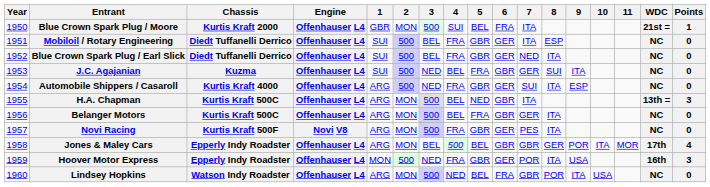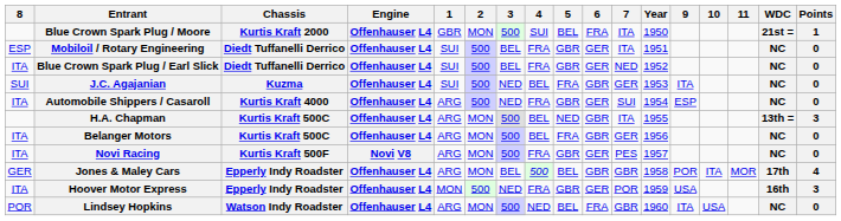 <table class="wikitable" style="text-align:center; font-size:90%">
 <tr>
-<th>Year</th>
+<th>8</th>
 <th>Entrant</th>
 <th>Chassis</th>
 <th>Engine</th>
 <th>1</th>
 <th>2</th>
 <th>3</th>
 <th>4</th>
 <th>5</th>
 <th>6</th>
 <th>7</th>
-<th>8</th>
+<th>Year</th>
 <th>9</th>
 <th>10</th>
 <th>11</th>
 <th>WDC</th>
 <th>Points</th>
 </tr>
 <tr>
-<td><a href='#'>1950</a></td>
+<td></td>
 <th>Blue Crown Spark Plug / Moore</th>
 <th><a href='#'>Kurtis Kraft</a> 2000</th>
 <th><a href='#'>Offenhauser</a> <a href='#'>L4</a></th>
 <td><a href='#'>GBR</a><br></td>
 <td><a href='#'>MON</a><br></td>
 <td style="background:#DFFFDF;"><a href='#'>500</a><br></td>
 <td><a href='#'>SUI</a><br></td>
 <td><a href='#'>BEL</a><br></td>
 <td><a href='#'>FRA</a><br></td>
 <td><a href='#'>ITA</a><br></td>
-<td></td>
+<td><a href='#'>1950</a></td>
 <td></td>
 <td></td>
 <td></td>
 <th>21st =</th>
 <th>1</th>
 </tr>
 <tr>
-<td><a href='#'>1951</a></td>
+<td><a href='#'>ESP</a><br></td>
 <th><a href='#'>Mobiloil</a> / Rotary Engineering</th>
 <th><a href='#'>Diedt</a> Tuffanelli Derrico</th>
 <th><a href='#'>Offenhauser</a> <a href='#'>L4</a></th>
 <td><a href='#'>SUI</a><br></td>
 <td style="background:#CFCFFF;"><a href='#'>500</a><br></td>
 <td><a href='#'>BEL</a><br></td>
 <td><a href='#'>FRA</a><br></td>
 <td><a href='#'>GBR</a><br></td>
 <td><a href='#'>GER</a><br></td>
 <td><a href='#'>ITA</a><br></td>
-<td><a href='#'>ESP</a><br></td>
+<td><a href='#'>1951</a></td>
 <td></td>
 <td></td>
 <td></td>
 <th>NC</th>
 <th>0</th>
 </tr>
 <tr>
-<td><a href='#'>1952</a></td>
+<td><a href='#'>ITA</a><br></td>
 <th>Blue Crown Spark Plug / Earl Slick</th>
 <th><a href='#'>Diedt</a> Tuffanelli Derrico</th>
 <th><a href='#'>Offenhauser</a> <a href='#'>L4</a></th>
 <td><a href='#'>SUI</a><br></td>
 <td style="background:#CFCFFF;"><a href='#'>500</a><br></td>
 <td><a href='#'>BEL</a><br></td>
 <td><a href='#'>FRA</a><br></td>
 <td><a href='#'>GBR</a><br></td>
 <td><a href='#'>GER</a><br></td>
 <td><a href='#'>NED</a><br></td>
-<td><a href='#'>ITA</a><br></td>
+<td><a href='#'>1952</a></td>
 <td></td>
 <td></td>
 <td></td>
 <th>NC</th>
 <th>0</th>
 </tr>
 <tr>
-<td><a href='#'>1953</a></td>
+<td><a href='#'>SUI</a><br></td>
 <th><a href='#'>J.C. Agajanian</a></th>
 <th><a href='#'>Kuzma</a></th>
 <th><a href='#'>Offenhauser</a> <a href='#'>L4</a></th>
 <td><a href='#'>SUI</a><br></td>
 <td style="background:#CFCFFF;"><a href='#'>500</a><br></td>
 <td><a href='#'>NED</a><br></td>
 <td><a href='#'>BEL</a><br></td>
 <td><a href='#'>FRA</a><br></td>
 <td><a href='#'>GBR</a><br></td>
 <td><a href='#'>GER</a><br></td>
-<td><a href='#'>SUI</a><br></td>
+<td><a href='#'>1953</a></td>
 <td><a href='#'>ITA</a><br></td>
 <td></td>
 <td></td>
 <th>NC</th>
 <th>0</th>
 </tr>
 <tr>
-<td><a href='#'>1954</a></td>
+<td><a href='#'>ITA</a><br></td>
 <th>Automobile Shippers / Casaroll</th>
 <th><a href='#'>Kurtis Kraft</a> 4000</th>
 <th><a href='#'>Offenhauser</a> <a href='#'>L4</a></th>
 <td><a href='#'>ARG</a><br></td>
 <td style="background:#CFCFFF;"><a href='#'>500</a><br></td>
 <td><a href='#'>NED</a><br></td>
 <td><a href='#'>FRA</a><br></td>
 <td><a href='#'>GBR</a><br></td>
 <td><a href='#'>GER</a><br></td>
 <td><a href='#'>SUI</a><br></td>
-<td><a href='#'>ITA</a><br></td>
+<td><a href='#'>1954</a></td>
 <td><a href='#'>ESP</a><br></td>
 <td></td>
 <td></td>
 <th>NC</th>
 <th>0</th>
 </tr>
 <tr>
-<td><a href='#'>1955</a></td>
+<td></td>
 <th>H.A. Chapman</th>
 <th><a href='#'>Kurtis Kraft</a> 500C</th>
 <th><a href='#'>Offenhauser</a> <a href='#'>L4</a></th>
 <td><a href='#'>ARG</a><br></td>
 <td><a href='#'>MON</a><br></td>
 <td style="background:#DFDFDF;"><a href='#'>500</a><br></td>
 <td><a href='#'>BEL</a><br></td>
 <td><a href='#'>NED</a><br></td>
 <td><a href='#'>GBR</a><br></td>
 <td><a href='#'>ITA</a><br></td>
-<td></td>
+<td><a href='#'>1955</a></td>
 <td></td>
 <td></td>
 <td></td>
 <th>13th =</th>
 <th>3</th>
 </tr>
 <tr>
-<td><a href='#'>1956</a></td>
+<td><a href='#'>ITA</a><br></td>
 <th>Belanger Motors</th>
 <th><a href='#'>Kurtis Kraft</a> 500C</th>
 <th><a href='#'>Offenhauser</a> <a href='#'>L4</a></th>
 <td><a href='#'>ARG</a><br></td>
 <td><a href='#'>MON</a><br></td>
 <td style="background:#CFCFFF;"><a href='#'>500</a><br></td>
 <td><a href='#'>BEL</a><br></td>
 <td><a href='#'>FRA</a><br></td>
 <td><a href='#'>GBR</a><br></td>
 <td><a href='#'>GER</a><br></td>
-<td><a href='#'>ITA</a><br></td>
+<td><a href='#'>1956</a></td>
 <td></td>
 <td></td>
 <td></td>
 <th>NC</th>
 <th>0</th>
 </tr>
 <tr>
-<td><a href='#'>1957</a></td>
+<td><a href='#'>ITA</a><br></td>
 <th><a href='#'>Novi Racing</a></th>
 <th><a href='#'>Kurtis Kraft</a> 500F</th>
 <th><a href='#'>Novi</a> <a href='#'>V8</a></th>
 <td><a href='#'>ARG</a><br></td>
 <td><a href='#'>MON</a><br></td>
 <td style="background:#CFCFFF;"><a href='#'>500</a><br></td>
 <td><a href='#'>FRA</a><br></td>
 <td><a href='#'>GBR</a><br></td>
 <td><a href='#'>GER</a><br></td>
 <td><a href='#'>PES</a><br></td>
-<td><a href='#'>ITA</a><br></td>
+<td><a href='#'>1957</a></td>
 <td></td>
 <td></td>
 <td></td>
 <th>NC</th>
 <th>0</th>
 </tr>
 <tr>
-<td><a href='#'>1958</a></td>
+<td><a href='#'>GER</a><br></td>
 <th>Jones & Maley Cars</th>
 <th><a href='#'>Epperly</a> Indy Roadster</th>
 <th><a href='#'>Offenhauser</a> <a href='#'>L4</a></th>
 <td><a href='#'>ARG</a><br></td>
 <td><a href='#'>MON</a><br></td>
 <td><a href='#'>BEL</a><br></td>
 <td style="background:#DFFFDF;"><em><a href='#'>500</a></em><br></td>
 <td><a href='#'>BEL</a><br></td>
 <td><a href='#'>GBR</a><br></td>
 <td><a href='#'>GBR</a><br></td>
-<td><a href='#'>GER</a><br></td>
+<td><a href='#'>1958</a></td>
 <td><a href='#'>POR</a><br></td>
 <td><a href='#'>ITA</a><br></td>
 <td><a href='#'>MOR</a><br></td>
 <th>17th</th>
 <th>4</th>
 </tr>
 <tr>
-<td><a href='#'>1959</a></td>
+<td><a href='#'>ITA</a><br></td>
 <th>Hoover Motor Express</th>
 <th><a href='#'>Epperly</a> Indy Roadster</th>
 <th><a href='#'>Offenhauser</a> <a href='#'>L4</a></th>
 <td><a href='#'>MON</a><br></td>
 <td style="background:#DFFFDF;"><a href='#'>500</a><br></td>
 <td><a href='#'>NED</a><br></td>
 <td><a href='#'>FRA</a><br></td>
 <td><a href='#'>GBR</a><br></td>
 <td><a href='#'>GER</a><br></td>
 <td><a href='#'>POR</a><br></td>
-<td><a href='#'>ITA</a><br></td>
+<td><a href='#'>1959</a></td>
 <td><a href='#'>USA</a><br></td>
 <td></td>
 <td></td>
 <th>16th</th>
 <th>3</th>
 </tr>
 <tr>
-<td><a href='#'>1960</a></td>
+<td><a href='#'>POR</a><br></td>
 <th>Lindsey Hopkins</th>
 <th><a href='#'>Watson</a> Indy Roadster</th>
 <th><a href='#'>Offenhauser</a> <a href='#'>L4</a></th>
 <td><a href='#'>ARG</a><br></td>
 <td><a href='#'>MON</a><br></td>
 <td style="background:#CFCFFF;"><a href='#'>500</a><br></td>
 <td><a href='#'>NED</a><br></td>
 <td><a href='#'>BEL</a><br></td>
 <td><a href='#'>FRA</a><br></td>
 <td><a href='#'>GBR</a><br></td>
-<td><a href='#'>POR</a><br></td>
+<td><a href='#'>1960</a></td>
 <td><a href='#'>ITA</a><br></td>
 <td><a href='#'>USA</a><br></td>
 <td></td>
 <th>NC</th>
 <th>0</th>
 </tr>
 </table>
